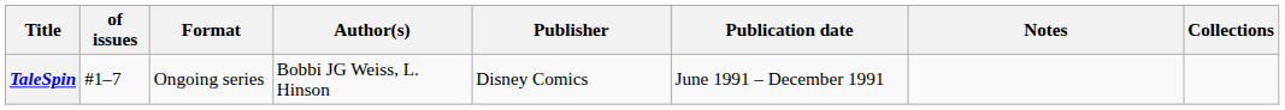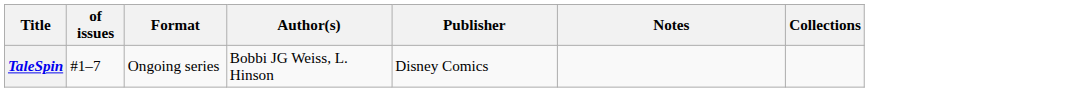 <table class="wikitable">
 <tr>
 <th>Title</th>
 <th style="width:40pt"> of issues</th>
 <th style="width:75pt">Format</th>
 <th style="width:125pt">Author(s)</th>
 <th style="width:125pt">Publisher</th>
-<th style="width:150pt">Publication date</th>
 <th style="width:175pt">Notes</th>
 <th>Collections</th>
 </tr>
 <tr>
 <th><em><a href='#'>TaleSpin</a></em></th>
 <td>#1–7</td>
 <td>Ongoing series</td>
 <td>Bobbi JG Weiss, L. Hinson</td>
 <td>Disney Comics</td>
-<td>June 1991 – December 1991</td>
 <td></td>
 <td></td>
 </tr>
 </table>
